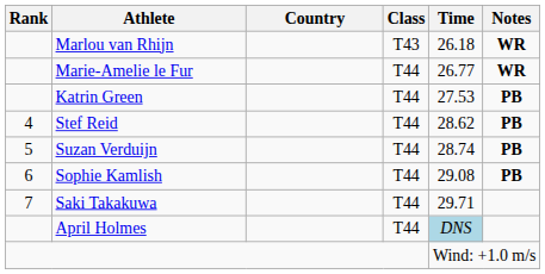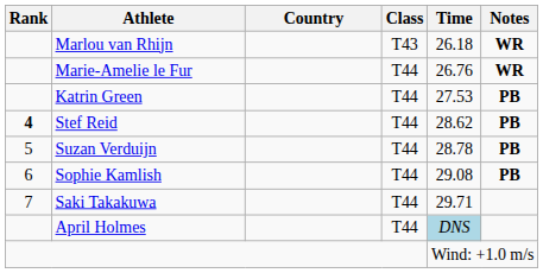 <table class="wikitable sortable" style="text-align:center">
 <tr>
 <th>Rank</th>
 <th style="width:180px">Athlete</th>
 <th style="width:125px">Country</th>
 <th>Class</th>
 <th>Time</th>
 <th>Notes</th>
 </tr>
 <tr>
 <td></td>
 <td style="text-align:left;"><a href='#'>Marlou van Rhijn</a></td>
 <td style="text-align:left;"></td>
 <td>T43</td>
 <td>26.18</td>
 <td><strong>WR</strong></td>
 </tr>
 <tr>
 <td></td>
 <td style="text-align:left;"><a href='#'>Marie-Amelie le Fur</a></td>
 <td style="text-align:left;"></td>
 <td>T44</td>
-<td>26.77</td>
+<td>26.76</td>
 <td><strong>WR</strong></td>
 </tr>
 <tr>
 <td></td>
 <td style="text-align:left;"><a href='#'>Katrin Green</a></td>
 <td style="text-align:left;"></td>
 <td>T44</td>
 <td>27.53</td>
 <td><strong>PB</strong></td>
 </tr>
 <tr>
-<td>4</td>
+<td><strong>4</strong></td>
 <td style="text-align:left;"><a href='#'>Stef Reid</a></td>
 <td style="text-align:left;"></td>
 <td>T44</td>
 <td>28.62</td>
 <td><strong>PB</strong></td>
 </tr>
 <tr>
 <td>5</td>
 <td style="text-align:left;"><a href='#'>Suzan Verduijn</a></td>
 <td style="text-align:left;"></td>
 <td>T44</td>
-<td>28.74</td>
+<td>28.78</td>
 <td><strong>PB</strong></td>
 </tr>
 <tr>
 <td>6</td>
 <td style="text-align:left;"><a href='#'>Sophie Kamlish</a></td>
 <td style="text-align:left;"></td>
 <td>T44</td>
 <td>29.08</td>
 <td><strong>PB</strong></td>
 </tr>
 <tr>
 <td>7</td>
 <td style="text-align:left;"><a href='#'>Saki Takakuwa</a></td>
 <td style="text-align:left;"></td>
 <td>T44</td>
 <td>29.71</td>
 <td></td>
 </tr>
 <tr>
 <td></td>
 <td style="text-align:left;"><a href='#'>April Holmes</a></td>
 <td style="text-align:left;"></td>
 <td>T44</td>
 <td style="background: lightblue;"><em>DNS</em></td>
 <td></td>
 </tr>
 <tr class="sortbottom">
 <td colspan="4"></td>
 <td colspan="2">Wind: +1.0 m/s</td>
 </tr>
 </table>
